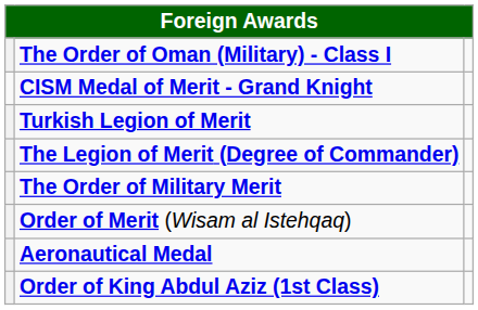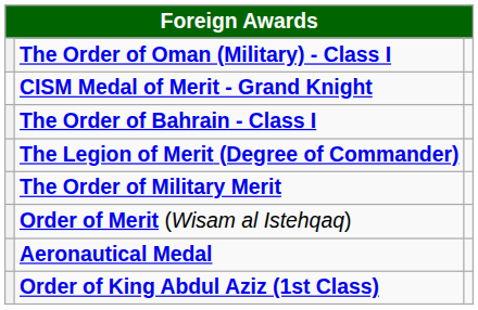 <table class="wikitable">
 <tr>
 <th colspan="3" style="background:#006400; color:#FFFFFF; text-align:center"><strong>Foreign Awards</strong></th>
 </tr>
 <tr>
 <th></th>
 <td><strong><a href='#'>The Order of Oman (Military) - Class I</a></strong></td>
 <td></td>
 </tr>
 <tr>
 <td></td>
 <td><strong><a href='#'>CISM Medal of Merit - Grand Knight</a></strong></td>
 <td></td>
 </tr>
 <tr>
 <th><strong></strong></th>
-<td><a href='#'><strong>Turkish Legion of Merit</strong></a></td>
+<td><a href='#'><strong>The Order of Bahrain - Class I</strong></a></td>
 <td></td>
 </tr>
 <tr>
 <th></th>
 <td><a href='#'><strong>The Legion of Merit</strong> <strong>(Degree of Commander)</strong></a></td>
 <td></td>
 </tr>
 <tr>
 <th><strong></strong></th>
 <td><strong><a href='#'>The Order of Military Merit</a></strong></td>
 <td></td>
 </tr>
 <tr>
 <th></th>
 <td><strong><a href='#'>Order of Merit</a></strong> (<em>Wisam al Istehqaq</em>)</td>
 <td></td>
 </tr>
 <tr>
 <th><strong></strong></th>
 <td><strong><a href='#'>Aeronautical Medal</a></strong></td>
 <td></td>
 </tr>
 <tr>
 <th></th>
 <td><strong><a href='#'>Order of King Abdul Aziz (1st Class)</a></strong></td>
 <td></td>
 </tr>
 </table>
